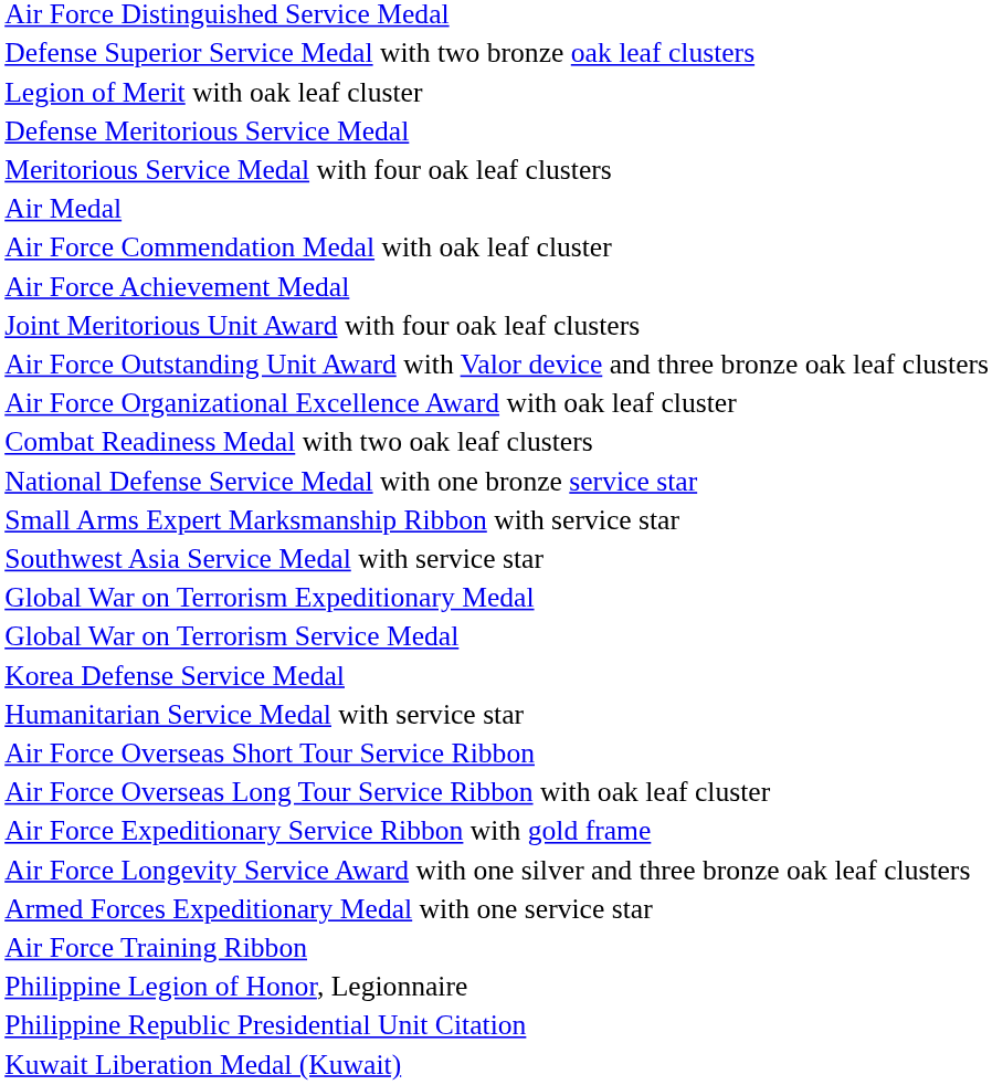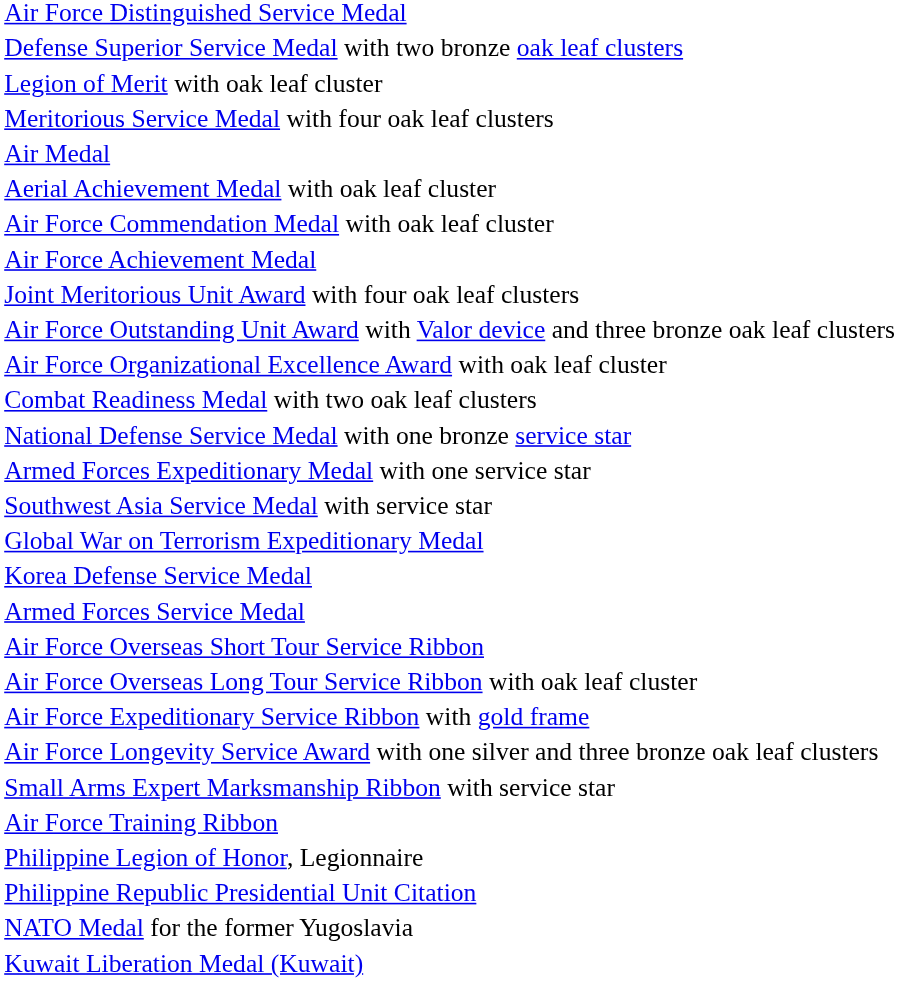 <table>
 <tr>
 <td></td>
 <td><a href='#'>Air Force Distinguished Service Medal</a></td>
 </tr>
 <tr>
 <td><span></span><span></span></td>
 <td><a href='#'>Defense Superior Service Medal</a> with two bronze <a href='#'>oak leaf clusters</a></td>
 </tr>
 <tr>
 <td></td>
 <td><a href='#'>Legion of Merit</a> with oak leaf cluster</td>
 </tr>
 <tr>
-<td></td>
-<td><a href='#'>Defense Meritorious Service Medal</a></td>
-</tr>
-<tr>
 <td><span></span><span></span><span></span><span></span></td>
 <td><a href='#'>Meritorious Service Medal</a> with four oak leaf clusters</td>
 </tr>
 <tr>
 <td></td>
 <td><a href='#'>Air Medal</a></td>
+</tr>
+<tr>
+<td></td>
+<td><a href='#'>Aerial Achievement Medal</a> with oak leaf cluster</td>
 </tr>
 <tr>
 <td></td>
 <td><a href='#'>Air Force Commendation Medal</a> with oak leaf cluster</td>
 </tr>
 <tr>
 <td></td>
 <td><a href='#'>Air Force Achievement Medal</a></td>
 </tr>
 <tr>
 <td><span></span><span></span><span></span><span></span></td>
 <td><a href='#'>Joint Meritorious Unit Award</a> with four oak leaf clusters</td>
 </tr>
 <tr>
 <td><span></span><span></span><span></span><span></span></td>
 <td><a href='#'>Air Force Outstanding Unit Award</a> with <a href='#'>Valor device</a> and three bronze oak leaf clusters</td>
 </tr>
 <tr>
 <td></td>
 <td><a href='#'>Air Force Organizational Excellence Award</a> with oak leaf cluster</td>
 </tr>
 <tr>
 <td><span></span><span></span></td>
 <td><a href='#'>Combat Readiness Medal</a> with two oak leaf clusters</td>
 </tr>
 <tr>
 <td></td>
 <td><a href='#'>National Defense Service Medal</a> with one bronze <a href='#'>service star</a></td>
 </tr>
 <tr>
 <td></td>
-<td><a href='#'>Small Arms Expert Marksmanship Ribbon</a> with service star</td>
+<td><a href='#'>Armed Forces Expeditionary Medal</a> with one service star</td>
 </tr>
 <tr>
 <td></td>
 <td><a href='#'>Southwest Asia Service Medal</a> with service star</td>
 </tr>
 <tr>
 <td></td>
 <td><a href='#'>Global War on Terrorism Expeditionary Medal</a></td>
 </tr>
 <tr>
 <td></td>
-<td><a href='#'>Global War on Terrorism Service Medal</a></td>
-</tr>
-<tr>
-<td></td>
 <td><a href='#'>Korea Defense Service Medal</a></td>
 </tr>
 <tr>
 <td></td>
-<td><a href='#'>Humanitarian Service Medal</a> with service star</td>
+<td><a href='#'>Armed Forces Service Medal</a></td>
 </tr>
 <tr>
 <td></td>
 <td><a href='#'>Air Force Overseas Short Tour Service Ribbon</a></td>
 </tr>
 <tr>
 <td></td>
 <td><a href='#'>Air Force Overseas Long Tour Service Ribbon</a> with oak leaf cluster</td>
 </tr>
 <tr>
 <td></td>
 <td><a href='#'>Air Force Expeditionary Service Ribbon</a> with <a href='#'>gold frame</a></td>
 </tr>
 <tr>
 <td><span></span><span></span><span></span><span></span></td>
 <td><a href='#'>Air Force Longevity Service Award</a> with one silver and three bronze oak leaf clusters</td>
 </tr>
 <tr>
 <td></td>
-<td><a href='#'>Armed Forces Expeditionary Medal</a> with one service star</td>
+<td><a href='#'>Small Arms Expert Marksmanship Ribbon</a> with service star</td>
 </tr>
 <tr>
 <td></td>
 <td><a href='#'>Air Force Training Ribbon</a></td>
 </tr>
 <tr>
 <td></td>
 <td><a href='#'>Philippine Legion of Honor</a>, Legionnaire</td>
 </tr>
 <tr>
 <td></td>
 <td><a href='#'>Philippine Republic Presidential Unit Citation</a></td>
 </tr>
 <tr>
 <td></td>
+<td><a href='#'>NATO Medal</a> for the former Yugoslavia</td>
+</tr>
+<tr>
+<td></td>
 <td><a href='#'>Kuwait Liberation Medal (Kuwait)</a></td>
 </tr>
 </table>
